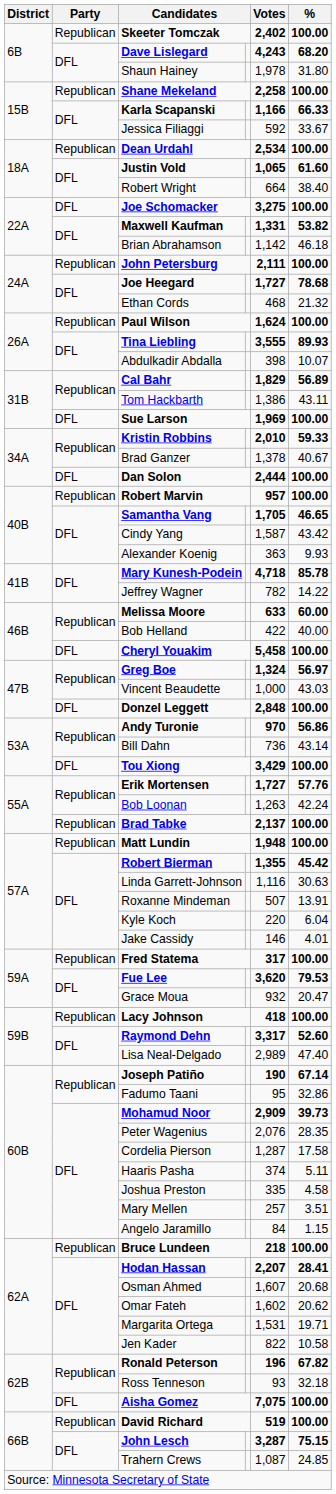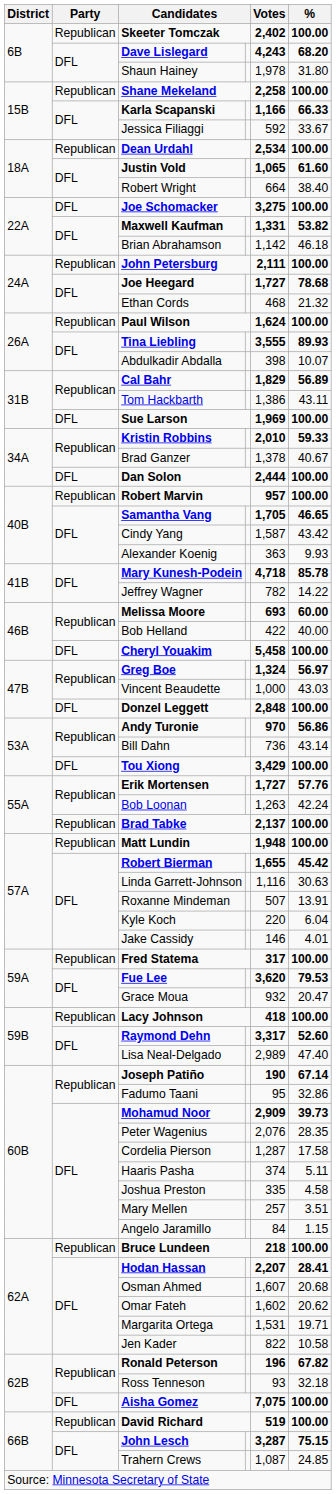 <table class="wikitable">
 <tr>
 <th>District</th>
 <th>Party</th>
 <th colspan="2">Candidates</th>
 <th>Votes</th>
 <th>%</th>
 </tr>
 <tr>
 <td rowspan="3" id="6Bpe">6B</td>
 <td>Republican</td>
 <td colspan="2" style="font-weight:bold">Skeeter Tomczak</td>
 <td style="font-weight:bold" align="right">2,402</td>
 <td style="font-weight:bold" align="right">100.00</td>
 </tr>
 <tr>
 <td rowspan="2" >DFL</td>
 <td style="font-weight:bold"><a href='#'>Dave Lislegard</a></td>
 <td></td>
 <td style="font-weight:bold" align="right">4,243</td>
 <td style="font-weight:bold" align="right">68.20</td>
 </tr>
 <tr>
 <td>Shaun Hainey</td>
 <td></td>
 <td align="right">1,978</td>
 <td align="right">31.80</td>
 </tr>
 <tr>
 <td rowspan="3" id="15Bpe">15B</td>
 <td>Republican</td>
 <td colspan="2" style="font-weight:bold"><a href='#'>Shane Mekeland</a></td>
 <td style="font-weight:bold" align="right">2,258</td>
 <td style="font-weight:bold" align="right">100.00</td>
 </tr>
 <tr>
 <td rowspan="2" >DFL</td>
 <td style="font-weight:bold">Karla Scapanski</td>
 <td></td>
 <td style="font-weight:bold" align="right">1,166</td>
 <td style="font-weight:bold" align="right">66.33</td>
 </tr>
 <tr>
 <td>Jessica Filiaggi</td>
 <td></td>
 <td align="right">592</td>
 <td align="right">33.67</td>
 </tr>
 <tr>
 <td rowspan="3" id="18Ape">18A</td>
 <td>Republican</td>
 <td colspan="2" style="font-weight:bold"><a href='#'>Dean Urdahl</a></td>
 <td style="font-weight:bold" align="right">2,534</td>
 <td style="font-weight:bold" align="right">100.00</td>
 </tr>
 <tr>
 <td rowspan="2" >DFL</td>
 <td style="font-weight:bold">Justin Vold</td>
 <td></td>
 <td style="font-weight:bold" align="right">1,065</td>
 <td style="font-weight:bold" align="right">61.60</td>
 </tr>
 <tr>
 <td>Robert Wright</td>
 <td></td>
 <td align="right">664</td>
 <td align="right">38.40</td>
 </tr>
 <tr>
 <td rowspan="3" id="22Ape">22A</td>
 <td>DFL</td>
 <td colspan="2" style="font-weight:bold"><a href='#'>Joe Schomacker</a></td>
 <td style="font-weight:bold" align="right">3,275</td>
 <td style="font-weight:bold" align="right">100.00</td>
 </tr>
 <tr>
 <td rowspan="2" >DFL</td>
 <td style="font-weight:bold">Maxwell Kaufman</td>
 <td></td>
 <td style="font-weight:bold" align="right">1,331</td>
 <td style="font-weight:bold" align="right">53.82</td>
 </tr>
 <tr>
 <td>Brian Abrahamson</td>
 <td></td>
 <td align="right">1,142</td>
 <td align="right">46.18</td>
 </tr>
 <tr>
 <td rowspan="3" id="24Ape">24A</td>
 <td>Republican</td>
 <td colspan="2" style="font-weight:bold"><a href='#'>John Petersburg</a></td>
 <td style="font-weight:bold" align="right">2,111</td>
 <td style="font-weight:bold" align="right">100.00</td>
 </tr>
 <tr>
 <td rowspan="2" >DFL</td>
 <td style="font-weight:bold">Joe Heegard</td>
 <td></td>
 <td style="font-weight:bold" align="right">1,727</td>
 <td style="font-weight:bold" align="right">78.68</td>
 </tr>
 <tr>
 <td>Ethan Cords</td>
 <td></td>
 <td align="right">468</td>
 <td align="right">21.32</td>
 </tr>
 <tr>
 <td rowspan="3" id="26Ape">26A</td>
 <td>Republican</td>
 <td colspan="2" style="font-weight:bold">Paul Wilson</td>
 <td style="font-weight:bold" align="right">1,624</td>
 <td style="font-weight:bold" align="right">100.00</td>
 </tr>
 <tr>
 <td rowspan="2" >DFL</td>
 <td style="font-weight:bold"><a href='#'>Tina Liebling</a></td>
 <td></td>
 <td style="font-weight:bold" align="right">3,555</td>
 <td style="font-weight:bold" align="right">89.93</td>
 </tr>
 <tr>
 <td>Abdulkadir Abdalla</td>
 <td></td>
 <td align="right">398</td>
 <td align="right">10.07</td>
 </tr>
 <tr>
 <td rowspan="3" id="31Bpe">31B</td>
 <td rowspan="2" >Republican</td>
 <td style="font-weight:bold"><a href='#'>Cal Bahr</a></td>
 <td></td>
 <td style="font-weight:bold" align="right">1,829</td>
 <td style="font-weight:bold" align="right">56.89</td>
 </tr>
 <tr>
 <td><a href='#'>Tom Hackbarth</a></td>
 <td></td>
 <td align="right">1,386</td>
 <td align="right">43.11</td>
 </tr>
 <tr>
 <td>DFL</td>
 <td colspan="2" style="font-weight:bold">Sue Larson</td>
 <td style="font-weight:bold" align="right">1,969</td>
 <td style="font-weight:bold" align="right">100.00</td>
 </tr>
 <tr>
 <td rowspan="3">34A</td>
 <td rowspan="2" >Republican</td>
 <td style="font-weight:bold"><a href='#'>Kristin Robbins</a></td>
 <td></td>
 <td style="font-weight:bold" align="right">2,010</td>
 <td style="font-weight:bold" align="right">59.33</td>
 </tr>
 <tr>
 <td>Brad Ganzer</td>
 <td></td>
 <td align="right">1,378</td>
 <td align="right">40.67</td>
 </tr>
 <tr>
 <td>DFL</td>
 <td colspan="2" style="font-weight:bold">Dan Solon</td>
 <td style="font-weight:bold" align="right">2,444</td>
 <td style="font-weight:bold" align="right">100.00</td>
 </tr>
 <tr>
 <td rowspan="4" id="40Bpe">40B</td>
 <td>Republican</td>
 <td colspan="2" style="font-weight:bold">Robert Marvin</td>
 <td style="font-weight:bold" align="right">957</td>
 <td style="font-weight:bold" align="right">100.00</td>
 </tr>
 <tr>
 <td rowspan="3" >DFL</td>
 <td style="font-weight:bold"><a href='#'>Samantha Vang</a></td>
 <td></td>
 <td style="font-weight:bold" align="right">1,705</td>
 <td style="font-weight:bold" align="right">46.65</td>
 </tr>
 <tr>
 <td>Cindy Yang</td>
 <td></td>
 <td align="right">1,587</td>
 <td align="right">43.42</td>
 </tr>
 <tr>
 <td>Alexander Koenig</td>
 <td></td>
 <td align="right">363</td>
 <td align="right">9.93</td>
 </tr>
 <tr>
 <td rowspan="2" id="41Bpe">41B</td>
 <td rowspan="2" >DFL</td>
 <td style="font-weight:bold"><a href='#'>Mary Kunesh-Podein</a></td>
 <td></td>
 <td style="font-weight:bold" align="right">4,718</td>
 <td style="font-weight:bold" align="right">85.78</td>
 </tr>
 <tr>
 <td>Jeffrey Wagner</td>
 <td></td>
 <td align="right">782</td>
 <td align="right">14.22</td>
 </tr>
 <tr>
 <td rowspan="3">46B</td>
 <td rowspan="2" >Republican</td>
 <td style="font-weight:bold">Melissa Moore</td>
 <td></td>
-<td style="font-weight:bold" align="right">633</td>
+<td style="font-weight:bold" align="right">693</td>
 <td style="font-weight:bold" align="right">60.00</td>
 </tr>
 <tr>
 <td>Bob Helland</td>
 <td></td>
 <td align="right">422</td>
 <td align="right">40.00</td>
 </tr>
 <tr>
 <td>DFL</td>
 <td colspan="2" style="font-weight:bold"><a href='#'>Cheryl Youakim</a></td>
 <td style="font-weight:bold" align="right">5,458</td>
 <td style="font-weight:bold" align="right">100.00</td>
 </tr>
 <tr>
 <td rowspan="3">47B</td>
 <td rowspan="2" >Republican</td>
 <td style="font-weight:bold"><a href='#'>Greg Boe</a></td>
 <td></td>
 <td style="font-weight:bold" align="right">1,324</td>
 <td style="font-weight:bold" align="right">56.97</td>
 </tr>
 <tr>
 <td>Vincent Beaudette</td>
 <td></td>
 <td align="right">1,000</td>
 <td align="right">43.03</td>
 </tr>
 <tr>
 <td>DFL</td>
 <td colspan="2" style="font-weight:bold">Donzel Leggett</td>
 <td style="font-weight:bold" align="right">2,848</td>
 <td style="font-weight:bold" align="right">100.00</td>
 </tr>
 <tr>
 <td rowspan="3">53A</td>
 <td rowspan="2" >Republican</td>
 <td style="font-weight:bold">Andy Turonie</td>
 <td></td>
 <td style="font-weight:bold" align="right">970</td>
 <td style="font-weight:bold" align="right">56.86</td>
 </tr>
 <tr>
 <td>Bill Dahn</td>
 <td></td>
 <td align="right">736</td>
 <td align="right">43.14</td>
 </tr>
 <tr>
 <td>DFL</td>
 <td colspan="2" style="font-weight:bold"><a href='#'>Tou Xiong</a></td>
 <td style="font-weight:bold" align="right">3,429</td>
 <td style="font-weight:bold" align="right">100.00</td>
 </tr>
 <tr>
 <td rowspan="3">55A</td>
 <td rowspan="2" >Republican</td>
 <td style="font-weight:bold">Erik Mortensen</td>
 <td></td>
 <td style="font-weight:bold" align="right">1,727</td>
 <td style="font-weight:bold" align="right">57.76</td>
 </tr>
 <tr>
 <td><a href='#'>Bob Loonan</a></td>
 <td></td>
 <td align="right">1,263</td>
 <td align="right">42.24</td>
 </tr>
 <tr>
 <td>Republican</td>
 <td colspan="2" style="font-weight:bold"><a href='#'>Brad Tabke</a></td>
 <td style="font-weight:bold" align="right">2,137</td>
 <td style="font-weight:bold" align="right">100.00</td>
 </tr>
 <tr>
 <td rowspan="6" id="57Ape">57A</td>
 <td>Republican</td>
 <td colspan="2" style="font-weight:bold">Matt Lundin</td>
 <td style="font-weight:bold" align="right">1,948</td>
 <td style="font-weight:bold" align="right">100.00</td>
 </tr>
 <tr>
 <td rowspan="5" >DFL</td>
 <td style="font-weight:bold"><a href='#'>Robert Bierman</a></td>
 <td></td>
-<td style="font-weight:bold" align="right">1,355</td>
+<td style="font-weight:bold" align="right">1,655</td>
 <td style="font-weight:bold" align="right">45.42</td>
 </tr>
 <tr>
 <td>Linda Garrett-Johnson</td>
 <td></td>
 <td align="right">1,116</td>
 <td align="right">30.63</td>
 </tr>
 <tr>
 <td>Roxanne Mindeman</td>
 <td></td>
 <td align="right">507</td>
 <td align="right">13.91</td>
 </tr>
 <tr>
 <td>Kyle Koch</td>
 <td></td>
 <td align="right">220</td>
 <td align="right">6.04</td>
 </tr>
 <tr>
 <td>Jake Cassidy</td>
 <td></td>
 <td align="right">146</td>
 <td align="right">4.01</td>
 </tr>
 <tr>
 <td rowspan="3" id="59Ape">59A</td>
 <td>Republican</td>
 <td colspan="2" style="font-weight:bold">Fred Statema</td>
 <td style="font-weight:bold" align="right">317</td>
 <td style="font-weight:bold" align="right">100.00</td>
 </tr>
 <tr>
 <td rowspan="2" >DFL</td>
 <td style="font-weight:bold"><a href='#'>Fue Lee</a></td>
 <td></td>
 <td style="font-weight:bold" align="right">3,620</td>
 <td style="font-weight:bold" align="right">79.53</td>
 </tr>
 <tr>
 <td>Grace Moua</td>
 <td></td>
 <td align="right">932</td>
 <td align="right">20.47</td>
 </tr>
 <tr>
 <td rowspan="3" id="59Bpe">59B</td>
 <td>Republican</td>
 <td colspan="2" style="font-weight:bold">Lacy Johnson</td>
 <td style="font-weight:bold" align="right">418</td>
 <td style="font-weight:bold" align="right">100.00</td>
 </tr>
 <tr>
 <td rowspan="2" >DFL</td>
 <td style="font-weight:bold"><a href='#'>Raymond Dehn</a></td>
 <td></td>
 <td style="font-weight:bold" align="right">3,317</td>
 <td style="font-weight:bold" align="right">52.60</td>
 </tr>
 <tr>
 <td>Lisa Neal-Delgado</td>
 <td></td>
 <td align="right">2,989</td>
 <td align="right">47.40</td>
 </tr>
 <tr>
 <td rowspan="9" id="60Bpe">60B</td>
 <td rowspan="2" >Republican</td>
 <td style="font-weight:bold">Joseph Patiño</td>
 <td></td>
 <td style="font-weight:bold" align="right">190</td>
 <td style="font-weight:bold" align="right">67.14</td>
 </tr>
 <tr>
 <td>Fadumo Taani</td>
 <td></td>
 <td align="right">95</td>
 <td align="right">32.86</td>
 </tr>
 <tr>
 <td rowspan="7" >DFL</td>
 <td style="font-weight:bold"><a href='#'>Mohamud Noor</a></td>
 <td></td>
 <td style="font-weight:bold" align="right">2,909</td>
 <td style="font-weight:bold" align="right">39.73</td>
 </tr>
 <tr>
 <td>Peter Wagenius</td>
 <td></td>
 <td align="right">2,076</td>
 <td align="right">28.35</td>
 </tr>
 <tr>
 <td>Cordelia Pierson</td>
 <td></td>
 <td align="right">1,287</td>
 <td align="right">17.58</td>
 </tr>
 <tr>
 <td>Haaris Pasha</td>
 <td></td>
 <td align="right">374</td>
 <td align="right">5.11</td>
 </tr>
 <tr>
 <td>Joshua Preston</td>
 <td></td>
 <td align="right">335</td>
 <td align="right">4.58</td>
 </tr>
 <tr>
 <td>Mary Mellen</td>
 <td></td>
 <td align="right">257</td>
 <td align="right">3.51</td>
 </tr>
 <tr>
 <td>Angelo Jaramillo</td>
 <td></td>
 <td align="right">84</td>
 <td align="right">1.15</td>
 </tr>
 <tr>
 <td rowspan="6" id="62Ape">62A</td>
 <td>Republican</td>
 <td colspan="2" style="font-weight:bold">Bruce Lundeen</td>
 <td style="font-weight:bold" align="right">218</td>
 <td style="font-weight:bold" align="right">100.00</td>
 </tr>
 <tr>
 <td rowspan="5" >DFL</td>
 <td style="font-weight:bold"><a href='#'>Hodan Hassan</a></td>
 <td></td>
 <td style="font-weight:bold" align="right">2,207</td>
 <td style="font-weight:bold" align="right">28.41</td>
 </tr>
 <tr>
 <td>Osman Ahmed</td>
 <td></td>
 <td align="right">1,607</td>
 <td align="right">20.68</td>
 </tr>
 <tr>
 <td>Omar Fateh</td>
 <td></td>
 <td align="right">1,602</td>
 <td align="right">20.62</td>
 </tr>
 <tr>
 <td>Margarita Ortega</td>
 <td></td>
 <td align="right">1,531</td>
 <td align="right">19.71</td>
 </tr>
 <tr>
 <td>Jen Kader</td>
 <td></td>
 <td align="right">822</td>
 <td align="right">10.58</td>
 </tr>
 <tr>
 <td rowspan="3" id="62Bpe">62B</td>
 <td rowspan="2" >Republican</td>
 <td style="font-weight:bold">Ronald Peterson</td>
 <td></td>
 <td style="font-weight:bold" align="right">196</td>
 <td style="font-weight:bold" align="right">67.82</td>
 </tr>
 <tr>
 <td>Ross Tenneson</td>
 <td></td>
 <td align="right">93</td>
 <td align="right">32.18</td>
 </tr>
 <tr>
 <td>DFL</td>
 <td colspan="2" style="font-weight:bold"><a href='#'>Aisha Gomez</a></td>
 <td style="font-weight:bold" align="right">7,075</td>
 <td style="font-weight:bold" align="right">100.00</td>
 </tr>
 <tr>
 <td rowspan="3" id="66Bpe">66B</td>
 <td>Republican</td>
 <td colspan="2" style="font-weight:bold">David Richard</td>
 <td style="font-weight:bold" align="right">519</td>
 <td style="font-weight:bold" align="right">100.00</td>
 </tr>
 <tr>
 <td rowspan="2" >DFL</td>
 <td style="font-weight:bold"><a href='#'>John Lesch</a></td>
 <td></td>
 <td style="font-weight:bold" align="right">3,287</td>
 <td style="font-weight:bold" align="right">75.15</td>
 </tr>
 <tr>
 <td>Trahern Crews</td>
 <td></td>
 <td align="right">1,087</td>
 <td align="right">24.85</td>
 </tr>
 <tr>
 <td colspan="6">Source: <a href='#'>Minnesota Secretary of State</a></td>
 </tr>
 </table>
